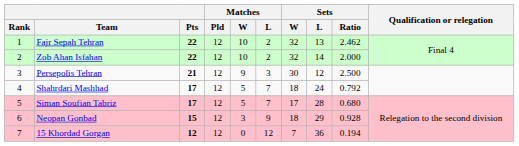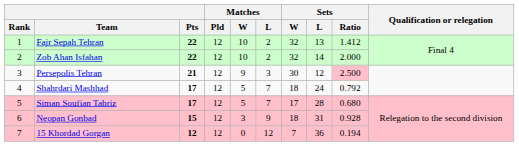 <table class="wikitable" style="text-align:center; font-size:90%">
 <tr>
 <th colspan=3></th>
 <th colspan=3>Matches</th>
 <th colspan=3>Sets</th>
 <th rowspan=2 width=220>Qualification or relegation</th>
 </tr>
 <tr>
 <th width=40>Rank</th>
 <th width=220>Team</th>
 <th width=33>Pts</th>
 <th width=33>Pld</th>
 <th width=33>W</th>
 <th width=33>L</th>
 <th width=33>W</th>
 <th width=33>L</th>
 <th width=50>Ratio</th>
 </tr>
 <tr bgcolor=ccffcc>
 <td>1</td>
 <td align="left"><a href='#'>Fajr Sepah Tehran</a></td>
 <td><strong>22</strong></td>
 <td>12</td>
 <td>10</td>
 <td>2</td>
 <td>32</td>
 <td>13</td>
-<td>2.462</td>
+<td>1.412</td>
 <td rowspan=2>Final 4</td>
 </tr>
 <tr bgcolor=ccffcc>
 <td>2</td>
 <td align="left"><a href='#'>Zob Ahan Isfahan</a></td>
 <td><strong>22</strong></td>
 <td>12</td>
 <td>10</td>
 <td>2</td>
 <td>32</td>
 <td>14</td>
 <td>2.000</td>
 </tr>
 <tr>
 <td>3</td>
 <td align="left"><a href='#'>Persepolis Tehran</a></td>
 <td><strong>21</strong></td>
 <td>12</td>
 <td>9</td>
 <td>3</td>
 <td>30</td>
 <td>12</td>
-<td>2.500</td>
+<td style="background: pink;">2.500</td>
 <td rowspan=2></td>
 </tr>
 <tr>
 <td>4</td>
 <td align="left"><a href='#'>Shahrdari Mashhad</a></td>
 <td><strong>17</strong></td>
 <td>12</td>
 <td>5</td>
 <td>7</td>
 <td>18</td>
 <td>24</td>
 <td>0.792</td>
 </tr>
 <tr bgcolor=pink>
 <td>5</td>
 <td align="left"><a href='#'>Siman Soufian Tabriz</a></td>
 <td><strong>17</strong></td>
 <td>12</td>
 <td>5</td>
 <td>7</td>
 <td>17</td>
 <td>28</td>
 <td>0.680</td>
 <td rowspan=3>Relegation to the second division</td>
 </tr>
 <tr bgcolor=pink>
 <td>6</td>
 <td align="left"><a href='#'>Neopan Gonbad</a></td>
 <td><strong>15</strong></td>
 <td>12</td>
 <td>3</td>
 <td>9</td>
 <td>18</td>
-<td>29</td>
+<td>31</td>
 <td>0.928</td>
 </tr>
 <tr bgcolor=pink>
 <td>7</td>
 <td align="left"><a href='#'>15 Khordad Gorgan</a></td>
 <td><strong>12</strong></td>
 <td>12</td>
 <td>0</td>
 <td>12</td>
 <td>7</td>
 <td>36</td>
 <td>0.194</td>
 </tr>
 </table>
